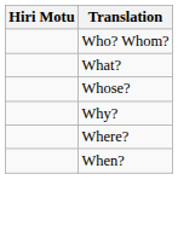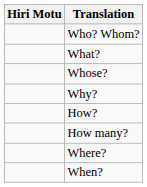 <table class="wikitable">
 <tr>
 <th>Hiri Motu</th>
 <th>Translation</th>
 </tr>
 <tr>
 <td></td>
 <td>Who? Whom?</td>
 </tr>
 <tr>
 <td></td>
 <td>What?</td>
 </tr>
 <tr>
 <td></td>
 <td>Whose?</td>
 </tr>
 <tr>
 <td></td>
 <td>Why?</td>
 </tr>
 <tr>
 <td></td>
+<td>How?</td>
+</tr>
+<tr>
+<td></td>
+<td>How many?</td>
+</tr>
+<tr>
+<td></td>
 <td>Where?</td>
 </tr>
 <tr>
 <td></td>
 <td>When?</td>
 </tr>
 </table>
